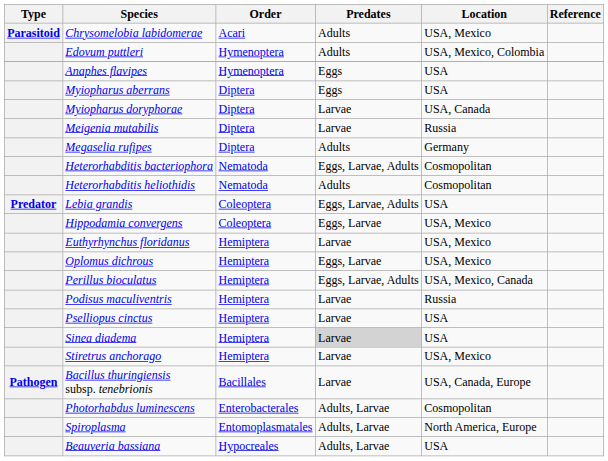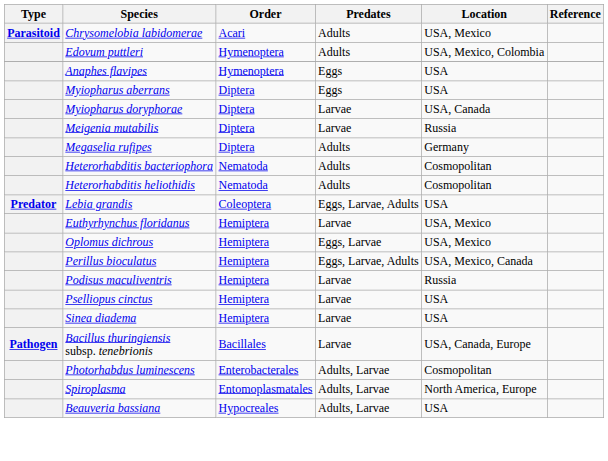 <table class="wikitable" style="margin-left: auto; margin-right: auto; border: none;">
 <tr>
 <th>Type</th>
 <th>Species</th>
 <th>Order</th>
 <th>Predates</th>
 <th>Location</th>
 <th>Reference</th>
 </tr>
 <tr>
 <th><a href='#'>Parasitoid</a></th>
 <td><em><a href='#'>Chrysomelobia labidomerae</a></em></td>
 <td><a href='#'>Acari</a></td>
 <td>Adults</td>
 <td>USA, Mexico</td>
 <td></td>
 </tr>
 <tr>
 <th></th>
 <td><em><a href='#'>Edovum puttleri</a></em></td>
 <td><a href='#'>Hymenoptera</a></td>
 <td>Adults</td>
 <td>USA, Mexico, Colombia</td>
 <td></td>
 </tr>
 <tr>
 </tr>
 <tr>
 <th></th>
 <td><em><a href='#'>Anaphes flavipes</a></em></td>
 <td><a href='#'>Hymenoptera</a></td>
 <td>Eggs</td>
 <td>USA</td>
 <td></td>
 </tr>
 <tr>
 <th></th>
 <td><em><a href='#'>Myiopharus aberrans</a></em></td>
 <td><a href='#'>Diptera</a></td>
 <td>Eggs</td>
 <td>USA</td>
 <td></td>
 </tr>
 <tr>
 <th></th>
 <td><em><a href='#'>Myiopharus doryphorae</a></em></td>
 <td><a href='#'>Diptera</a></td>
 <td>Larvae</td>
 <td>USA, Canada</td>
 <td></td>
 </tr>
 <tr>
 <th></th>
 <td><em><a href='#'>Meigenia mutabilis</a></em></td>
 <td><a href='#'>Diptera</a></td>
 <td>Larvae</td>
 <td>Russia</td>
 <td></td>
 </tr>
 <tr>
 <th></th>
 <td><em><a href='#'>Megaselia rufipes</a></em></td>
 <td><a href='#'>Diptera</a></td>
 <td>Adults</td>
 <td>Germany</td>
 <td></td>
 </tr>
 <tr>
 <th></th>
 <td><em><a href='#'>Heterorhabditis bacteriophora</a></em></td>
 <td><a href='#'>Nematoda</a></td>
-<td>Eggs, Larvae, Adults</td>
+<td>Adults</td>
 <td>Cosmopolitan</td>
 <td></td>
 </tr>
 <tr>
 <th></th>
 <td><em><a href='#'>Heterorhabditis heliothidis</a></em></td>
 <td><a href='#'>Nematoda</a></td>
 <td>Adults</td>
 <td>Cosmopolitan</td>
 <td></td>
 </tr>
 <tr>
 <th><a href='#'>Predator</a></th>
 <td><em><a href='#'>Lebia grandis</a></em></td>
 <td><a href='#'>Coleoptera</a></td>
 <td>Eggs, Larvae, Adults</td>
 <td>USA</td>
-<td></td>
-</tr>
-<tr>
-<th></th>
-<td><em><a href='#'>Hippodamia convergens</a></em></td>
-<td><a href='#'>Coleoptera</a></td>
-<td>Eggs, Larvae</td>
-<td>USA, Mexico</td>
 <td></td>
 </tr>
 <tr>
 <th></th>
 <td><em><a href='#'>Euthyrhynchus floridanus</a></em></td>
 <td><a href='#'>Hemiptera</a></td>
 <td>Larvae</td>
 <td>USA, Mexico</td>
 <td></td>
 </tr>
 <tr>
 <th></th>
 <td><em><a href='#'>Oplomus dichrous</a></em></td>
 <td><a href='#'>Hemiptera</a></td>
 <td>Eggs, Larvae</td>
 <td>USA, Mexico</td>
 <td></td>
 </tr>
 <tr>
 <th></th>
 <td><em><a href='#'>Perillus bioculatus</a></em></td>
 <td><a href='#'>Hemiptera</a></td>
 <td>Eggs, Larvae, Adults</td>
 <td>USA, Mexico, Canada</td>
 <td></td>
 </tr>
 <tr>
 <th></th>
 <td><em><a href='#'>Podisus maculiventris</a></em></td>
 <td><a href='#'>Hemiptera</a></td>
 <td>Larvae</td>
 <td>Russia</td>
 <td></td>
 </tr>
 <tr>
 <th></th>
 <td><em><a href='#'>Pselliopus cinctus</a> </em></td>
 <td><a href='#'>Hemiptera</a></td>
 <td>Larvae</td>
 <td>USA</td>
 <td></td>
 </tr>
 <tr>
 <th></th>
 <td><em><a href='#'>Sinea diadema</a></em></td>
 <td><a href='#'>Hemiptera</a></td>
-<td style="background: lightgrey;">Larvae</td>
+<td>Larvae</td>
 <td>USA</td>
-<td></td>
-</tr>
-<tr>
-<th></th>
-<td><em><a href='#'>Stiretrus anchorago</a></em></td>
-<td><a href='#'>Hemiptera</a></td>
-<td>Larvae</td>
-<td>USA, Mexico</td>
 <td></td>
 </tr>
 <tr>
 <th><a href='#'>Pathogen</a></th>
 <td><em><a href='#'>Bacillus thuringiensis</a></em> <br>subsp. <em>tenebrionis</em></td>
 <td><a href='#'>Bacillales</a></td>
 <td>Larvae</td>
 <td>USA, Canada, Europe</td>
 <td></td>
 </tr>
 <tr>
 <th></th>
 <td><em><a href='#'>Photorhabdus luminescens</a></em></td>
 <td><a href='#'>Enterobacterales</a></td>
 <td>Adults, Larvae</td>
 <td>Cosmopolitan</td>
 <td></td>
 </tr>
 <tr>
 <th></th>
 <td><em><a href='#'>Spiroplasma</a></em></td>
 <td><a href='#'>Entomoplasmatales</a></td>
 <td>Adults, Larvae</td>
 <td>North America, Europe</td>
 <td></td>
 </tr>
 <tr>
 <th></th>
 <td><em><a href='#'>Beauveria bassiana</a></em></td>
 <td><a href='#'>Hypocreales</a></td>
 <td>Adults, Larvae</td>
 <td>USA</td>
 <td></td>
 </tr>
 <tr>
 </tr>
 </table>
